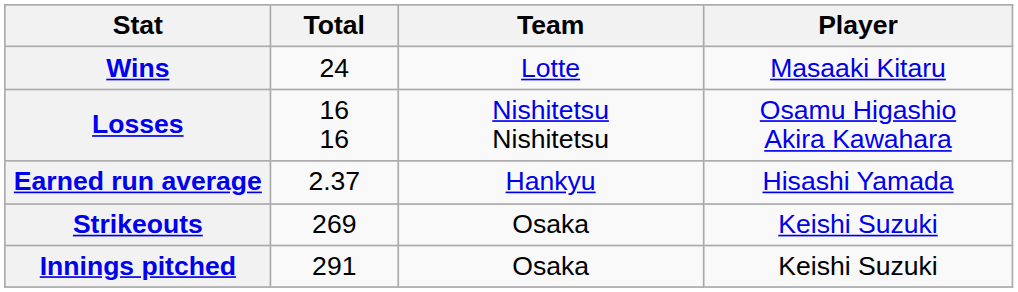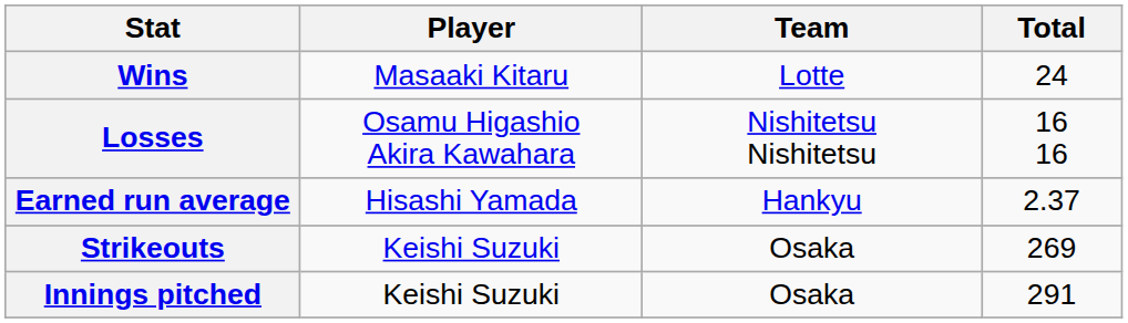 <table class="wikitable" style="text-align:center;">
 <tr>
 <th scope="col" width="7%">Stat</th>
+<th scope="col" width="10%">Player</th>
+<th scope="col" width="10%">Team</th>
 <th scope="col" width="3%">Total</th>
-<th scope="col" width="10%">Team</th>
-<th scope="col" width="10%">Player</th>
 </tr>
 <tr>
 <th scope="row" style="text-align:center;"><a href='#'>Wins</a></th>
+<td><a href='#'>Masaaki Kitaru</a></td>
+<td><a href='#'>Lotte</a></td>
 <td>24</td>
-<td><a href='#'>Lotte</a></td>
-<td><a href='#'>Masaaki Kitaru</a></td>
 </tr>
 <tr>
 <th scope="row" style="text-align:center;"><a href='#'>Losses</a></th>
+<td><a href='#'>Osamu Higashio</a><br><a href='#'>Akira Kawahara</a></td>
+<td><a href='#'>Nishitetsu</a><br> Nishitetsu</td>
 <td>16<br>16</td>
-<td><a href='#'>Nishitetsu</a><br> Nishitetsu</td>
-<td><a href='#'>Osamu Higashio</a><br><a href='#'>Akira Kawahara</a></td>
 </tr>
 <tr>
 <th scope="row" style="text-align:center;"><a href='#'>Earned run average</a></th>
+<td><a href='#'>Hisashi Yamada</a></td>
+<td><a href='#'>Hankyu</a></td>
 <td>2.37</td>
-<td><a href='#'>Hankyu</a></td>
-<td><a href='#'>Hisashi Yamada</a></td>
 </tr>
 <tr>
 <th scope="row" style="text-align:center;"><a href='#'>Strikeouts</a></th>
+<td><a href='#'>Keishi Suzuki</a></td>
+<td>Osaka</td>
 <td>269</td>
-<td>Osaka</td>
-<td><a href='#'>Keishi Suzuki</a></td>
 </tr>
 <tr>
 <th scope="row" style="text-align:center;"><a href='#'>Innings pitched</a></th>
+<td>Keishi Suzuki</td>
+<td>Osaka</td>
 <td>291</td>
-<td>Osaka</td>
-<td>Keishi Suzuki</td>
 </tr>
 </table>
